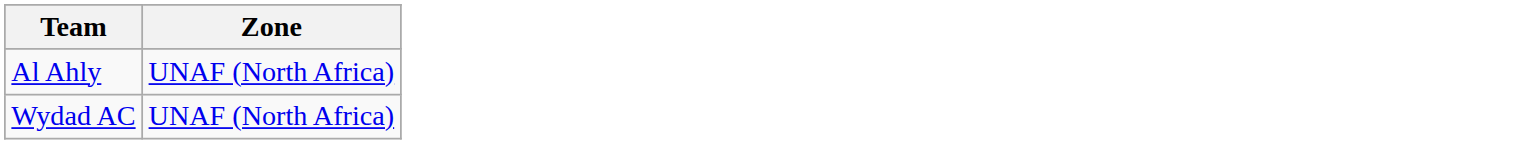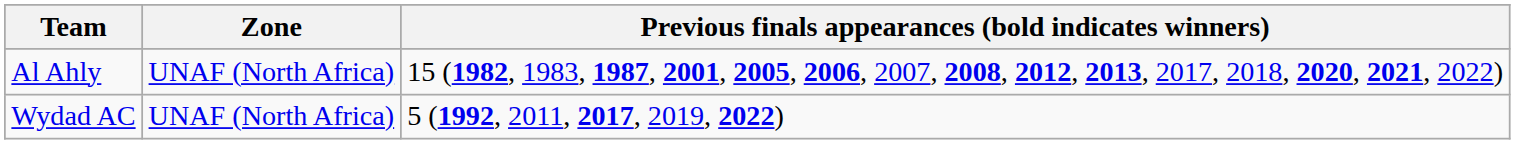 <table class="wikitable">
 <tr>
 <th>Team</th>
 <th>Zone</th>
+<th>Previous finals appearances (bold indicates winners)</th>
 </tr>
 <tr>
 <td> <a href='#'>Al Ahly</a></td>
 <td><a href='#'>UNAF (North Africa)</a></td>
+<td>15 (<strong><a href='#'>1982</a></strong>, <a href='#'>1983</a>, <strong><a href='#'>1987</a></strong>, <strong><a href='#'>2001</a></strong>, <strong><a href='#'>2005</a></strong>, <strong><a href='#'>2006</a></strong>, <a href='#'>2007</a>, <strong><a href='#'>2008</a></strong>, <strong><a href='#'>2012</a></strong>, <strong><a href='#'>2013</a></strong>, <a href='#'>2017</a>, <a href='#'>2018</a>, <strong><a href='#'>2020</a></strong>, <strong><a href='#'>2021</a></strong>, <a href='#'>2022</a>)</td>
 </tr>
 <tr>
 <td> <a href='#'>Wydad AC</a></td>
 <td><a href='#'>UNAF (North Africa)</a></td>
+<td>5 (<strong><a href='#'>1992</a></strong>, <a href='#'>2011</a>, <strong><a href='#'>2017</a></strong>, <a href='#'>2019</a>, <strong><a href='#'>2022</a></strong>)</td>
 </tr>
 </table>
